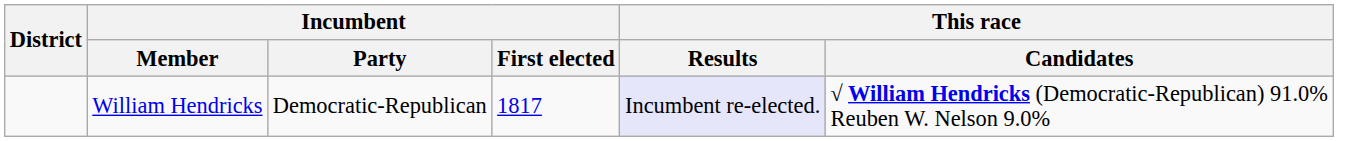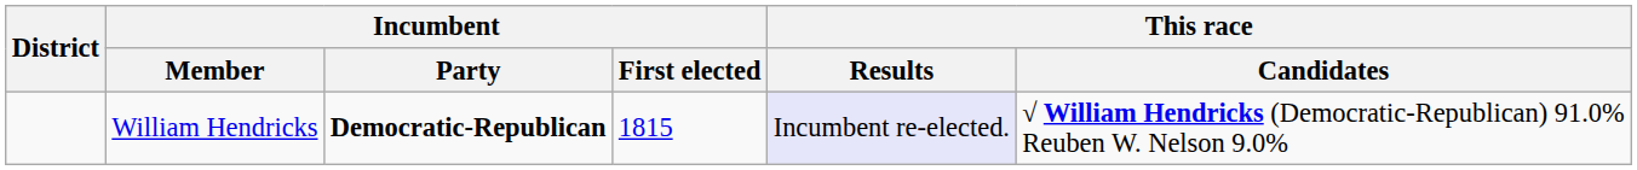 <table class=wikitable>
 <tr>
 <th rowspan=2>District</th>
 <th colspan=3>Incumbent</th>
 <th colspan=2>This race</th>
 </tr>
 <tr>
 <th>Member</th>
 <th>Party</th>
 <th>First elected</th>
 <th>Results</th>
 <th>Candidates</th>
 </tr>
 <tr>
 <td></td>
 <td><a href='#'>William Hendricks</a></td>
-<td>Democratic-Republican</td>
-<td><a href='#'>1817</a></td>
+<td><strong>Democratic-Republican</strong></td>
+<td><a href='#'>1815</a></td>
 <td style="background: lavender;">Incumbent re-elected.</td>
 <td nowrap><strong>√ <a href='#'>William Hendricks</a></strong> (Democratic-Republican) 91.0%<br>Reuben W. Nelson 9.0%</td>
 </tr>
 </table>
